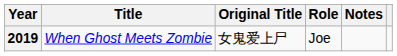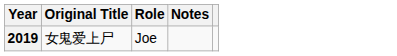 <table class="wikitable sortable plainrowheaders">
 <tr>
 <th scope="col">Year</th>
-<th scope="col">Title</th>
 <th>Original Title</th>
 <th scope="col">Role</th>
 <th scope="col" class="unsortable">Notes</th>
 <th scope="col" class="unsortable"></th>
 </tr>
 <tr>
 <th scope="row" rowspan="1">2019</th>
-<td><em><a href='#'>When Ghost Meets Zombie</a></em></td>
 <td>女鬼爱上尸</td>
 <td>Joe</td>
 <td></td>
 <td></td>
 </tr>
 </table>
